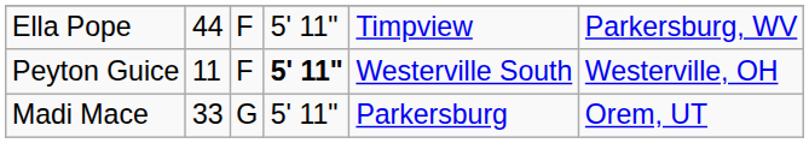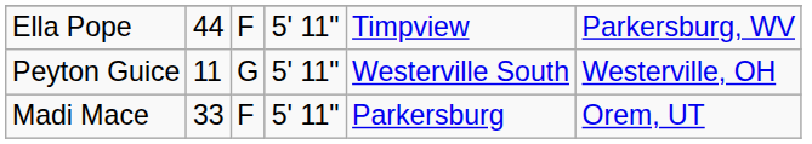 <table class="wikitable sortable" border="1">
 <tr align=center>
 </tr>
 <tr>
 <td>Ella Pope</td>
 <td>44</td>
 <td>F</td>
 <td>5' 11"</td>
 <td><a href='#'>Timpview</a></td>
 <td><a href='#'>Parkersburg, WV</a></td>
 </tr>
 <tr>
 <td>Peyton Guice</td>
 <td>11</td>
-<td>F</td>
-<td><strong>5' 11"</strong></td>
+<td>G</td>
+<td>5' 11"</td>
 <td><a href='#'>Westerville South</a></td>
 <td><a href='#'>Westerville, OH</a></td>
 </tr>
 <tr>
 <td>Madi Mace</td>
 <td>33</td>
-<td>G</td>
+<td>F</td>
 <td>5' 11"</td>
 <td><a href='#'>Parkersburg</a></td>
 <td><a href='#'>Orem, UT</a></td>
 </tr>
 </table>
